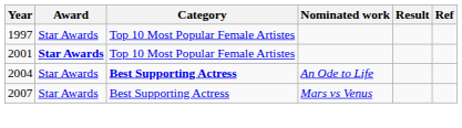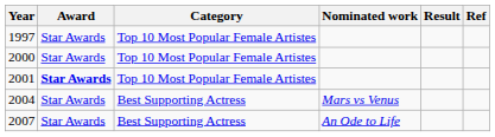 <table class="wikitable sortable">
 <tr>
 <th>Year</th>
 <th>Award</th>
 <th>Category</th>
 <th>Nominated work</th>
 <th>Result</th>
 <th>Ref</th>
 </tr>
 <tr>
 <td>1997</td>
 <td><a href='#'>Star Awards</a></td>
 <td><a href='#'>Top 10 Most Popular Female Artistes</a></td>
 <td></td>
 <td></td>
 <td></td>
 </tr>
 <tr>
+<td>2000</td>
+<td><a href='#'>Star Awards</a></td>
+<td><a href='#'>Top 10 Most Popular Female Artistes</a></td>
+<td></td>
+<td></td>
+<td></td>
+</tr>
+<tr>
 <td>2001</td>
 <td><strong><a href='#'>Star Awards</a></strong></td>
 <td><a href='#'>Top 10 Most Popular Female Artistes</a></td>
 <td></td>
 <td></td>
 <td></td>
 </tr>
 <tr>
 <td>2004</td>
 <td><a href='#'>Star Awards</a></td>
-<td><strong><a href='#'>Best Supporting Actress</a></strong></td>
-<td><em><a href='#'>An Ode to Life</a></em></td>
+<td><a href='#'>Best Supporting Actress</a></td>
+<td><em><a href='#'>Mars vs Venus</a></em></td>
 <td></td>
 <td></td>
 </tr>
 <tr>
 <td>2007</td>
 <td><a href='#'>Star Awards</a></td>
 <td><a href='#'>Best Supporting Actress</a></td>
-<td><em><a href='#'>Mars vs Venus</a></em></td>
+<td><em><a href='#'>An Ode to Life</a></em></td>
 <td></td>
 <td></td>
 </tr>
 </table>
